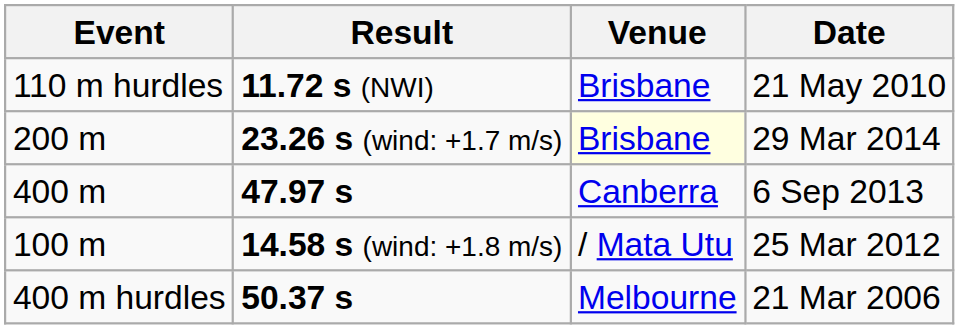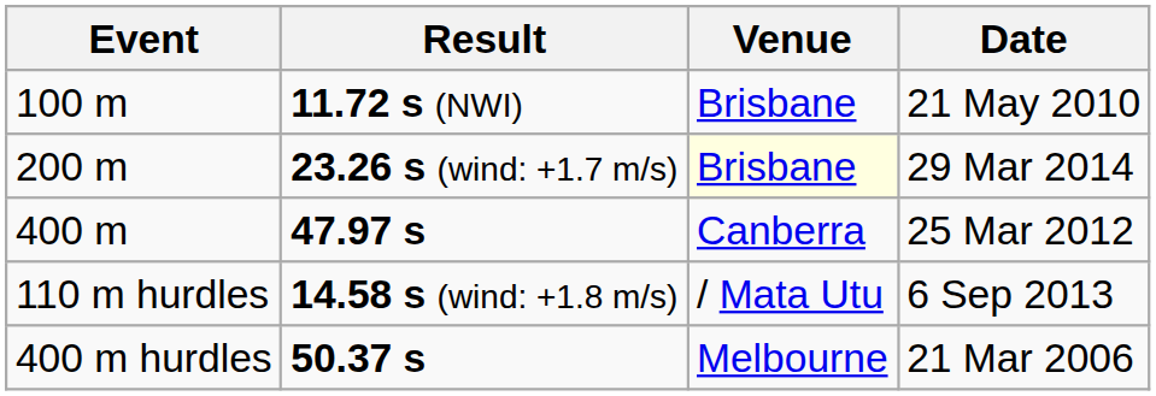 <table class="wikitable" style="border-collapse: collapse; font-size: 95%;">
 <tr>
 <th>Event</th>
 <th>Result</th>
 <th>Venue</th>
 <th>Date</th>
 </tr>
 <tr>
-<td>110 m hurdles</td>
+<td>100 m</td>
 <td><strong>11.72 s</strong> <small>(NWI)</small></td>
 <td> <a href='#'>Brisbane</a></td>
 <td>21 May 2010</td>
 </tr>
 <tr>
 <td>200 m</td>
 <td><strong>23.26 s</strong> <small>(wind: +1.7 m/s)</small></td>
 <td style="background: lightyellow;"> <a href='#'>Brisbane</a></td>
 <td>29 Mar 2014</td>
 </tr>
 <tr>
 <td>400 m</td>
 <td><strong>47.97 s</strong></td>
 <td> <a href='#'>Canberra</a></td>
-<td>6 Sep 2013</td>
+<td>25 Mar 2012</td>
 </tr>
 <tr>
-<td>100 m</td>
+<td>110 m hurdles</td>
 <td><strong>14.58 s</strong> <small>(wind: +1.8 m/s)</small></td>
 <td>/ <a href='#'>Mata Utu</a></td>
-<td>25 Mar 2012</td>
+<td>6 Sep 2013</td>
 </tr>
 <tr>
 <td>400 m hurdles</td>
 <td><strong>50.37 s</strong></td>
 <td> <a href='#'>Melbourne</a></td>
 <td>21 Mar 2006</td>
 </tr>
 </table>
